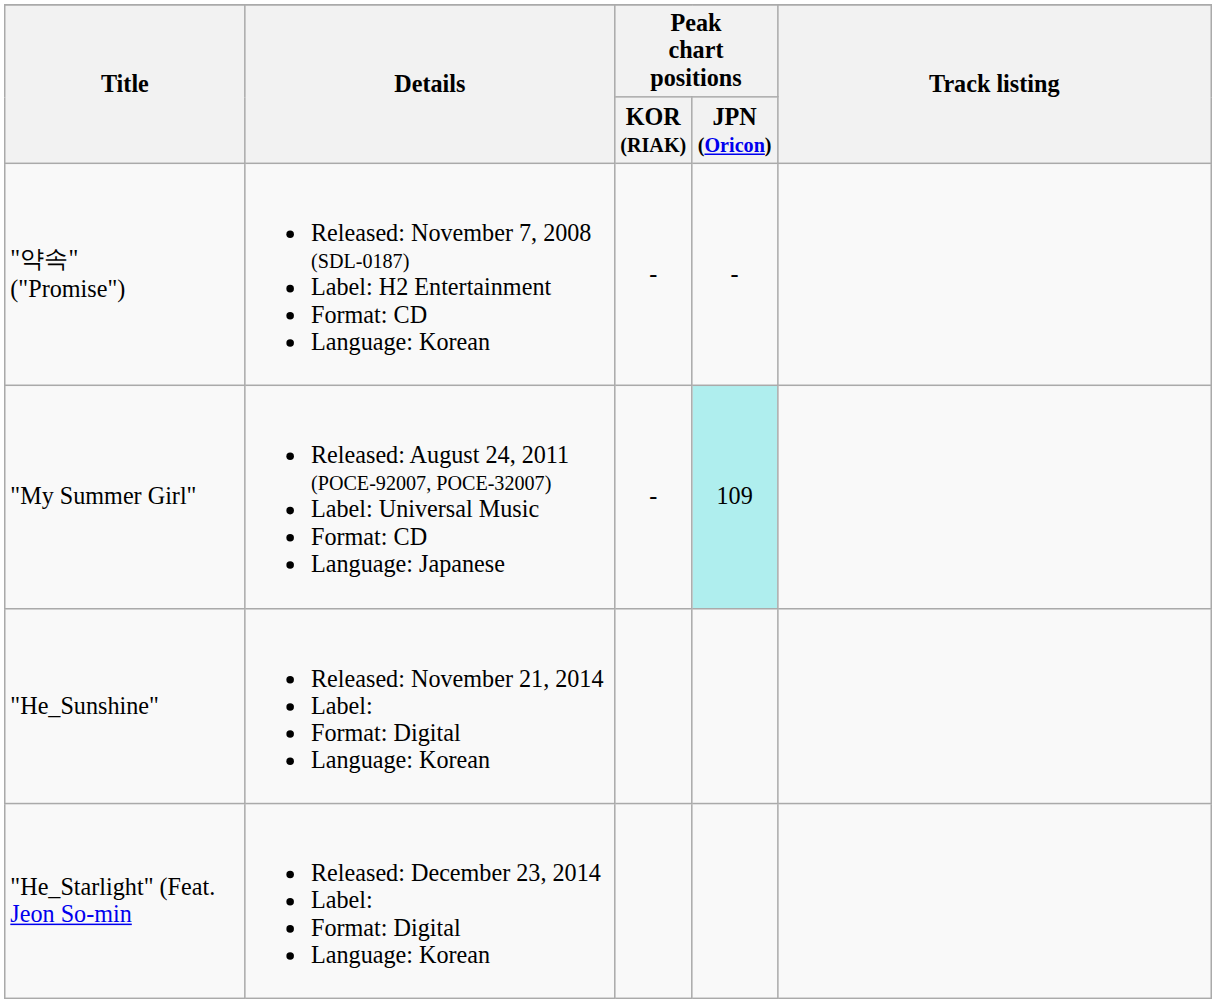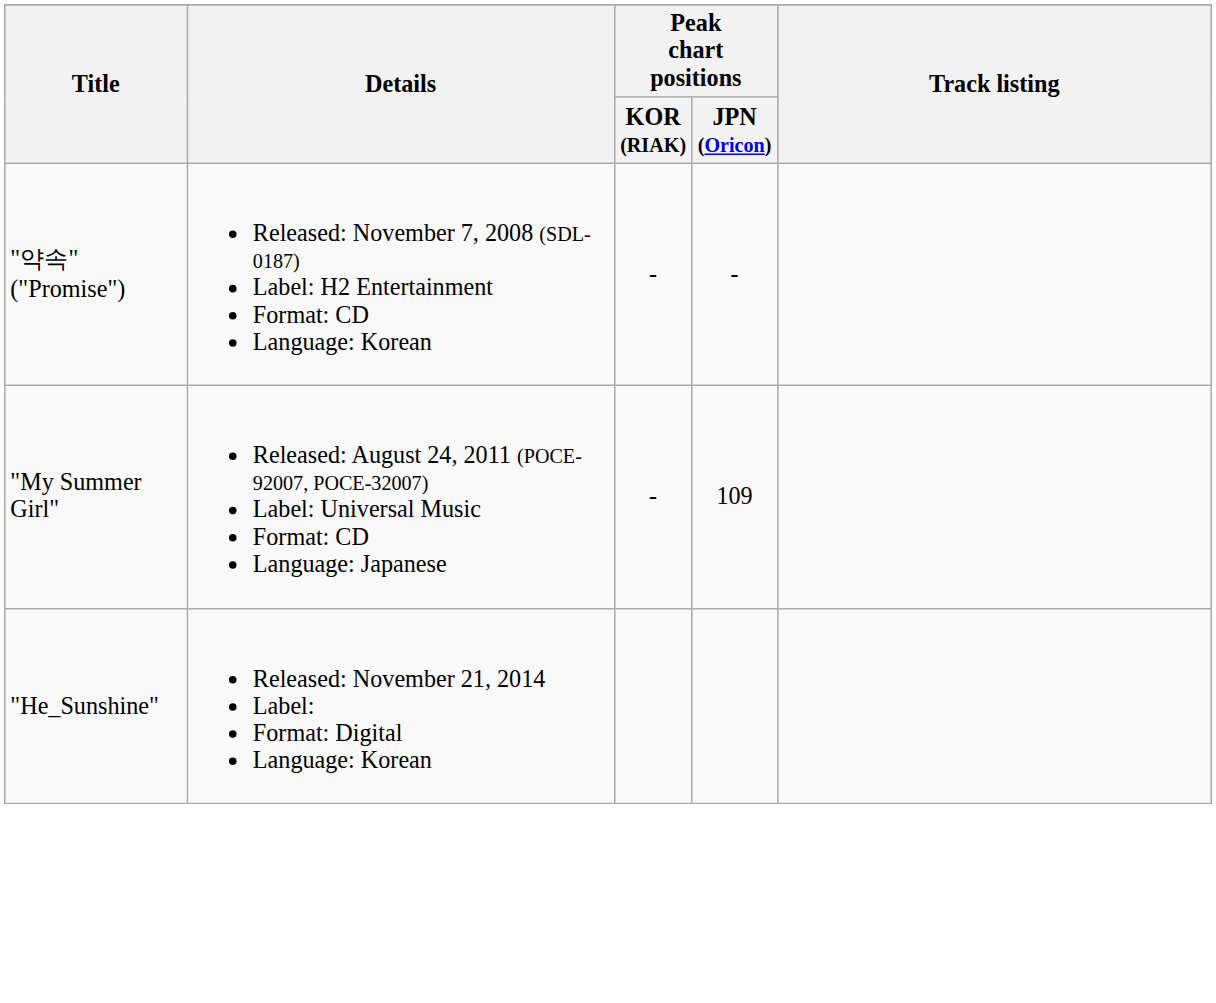 <table class="wikitable" width="800px">
 <tr>
 </tr>
 <tr>
 <th rowspan="2">Title</th>
 <th rowspan="2">Details</th>
 <th colspan="2">Peak<br> chart positions</th>
 <th rowspan="2" style="width:280px;">Track listing</th>
 </tr>
 <tr>
 <th align="center">KOR<br><small>(RIAK)</small></th>
 <th align="center">JPN<br><small>(<a href='#'>Oricon</a>)</small></th>
 </tr>
 <tr>
 <td>"약속"<br>("Promise")</td>
 <td><br><ul><li>Released: November 7, 2008 <small>(SDL-0187)</small></li><li>Label: H2 Entertainment</li><li>Format: CD</li><li>Language: Korean</li></ul></td>
 <td align="center">-</td>
 <td align="center">-</td>
 <td style="text-align:center" style="font-size: 85%;"></td>
 </tr>
 <tr>
 <td>"My Summer Girl"</td>
 <td><br><ul><li>Released: August 24, 2011 <small>(POCE-92007, POCE-32007)</small></li><li>Label: Universal Music</li><li>Format: CD</li><li>Language: Japanese</li></ul></td>
 <td align="center">-</td>
-<td align="center" style="background: paleturquoise;">109</td>
+<td align="center">109</td>
 <td style="text-align:center" style="font-size: 85%;"><br></td>
 </tr>
 <tr>
 <td>"He_Sunshine"</td>
 <td><br><ul><li>Released: November 21, 2014</li><li>Label:</li><li>Format: Digital</li><li>Language: Korean</li></ul></td>
 <td></td>
 <td></td>
 <td style="text-align:center" style="font-size: 85%;"></td>
 </tr>
-<tr>
-<td>"He_Starlight" (Feat. <a href='#'>Jeon So-min</a></td>
-<td><br><ul><li>Released: December 23, 2014</li><li>Label:</li><li>Format: Digital</li><li>Language: Korean</li></ul></td>
-<td></td>
-<td></td>
-<td style="text-align:center" style="font-size: 85%;"></td>
-</tr>
 </table>
